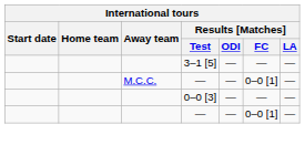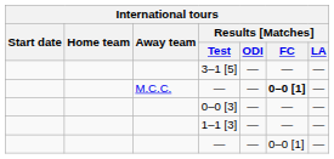 <table class="wikitable">
 <tr>
 <th colspan="7">International tours</th>
 </tr>
 <tr>
 <th rowspan="2">Start date</th>
 <th rowspan="2">Home team</th>
 <th rowspan="2">Away team</th>
 <th colspan="4">Results [Matches]</th>
 </tr>
 <tr>
 <th><a href='#'>Test</a></th>
 <th><a href='#'>ODI</a></th>
 <th><a href='#'>FC</a></th>
 <th><a href='#'>LA</a></th>
 </tr>
 <tr>
 <td><a href='#'></a></td>
 <td></td>
 <td></td>
 <td>3–1 [5]</td>
 <td ; style="text-align:center">—</td>
 <td ; style="text-align:center">—</td>
 <td ; style="text-align:center">—</td>
 </tr>
 <tr>
 <td><a href='#'></a></td>
 <td></td>
 <td><a href='#'>M.C.C.</a></td>
 <td ; style="text-align:center">—</td>
 <td ; style="text-align:center">—</td>
-<td>0–0 [1]</td>
+<td><strong>0–0 [1]</strong></td>
 <td ; style="text-align:center">—</td>
 </tr>
 <tr>
 <td><a href='#'></a></td>
 <td></td>
 <td></td>
 <td>0–0 [3]</td>
 <td ; style="text-align:center">—</td>
 <td ; style="text-align:center">—</td>
 <td ; style="text-align:center">—</td>
 </tr>
 <tr>
 <td><a href='#'></a></td>
 <td></td>
 <td></td>
+<td>1–1 [3]</td>
+<td ; style="text-align:center">—</td>
+<td ; style="text-align:center">—</td>
+<td ; style="text-align:center">—</td>
+</tr>
+<tr>
+<td><a href='#'></a></td>
+<td></td>
+<td></td>
 <td ; style="text-align:center">—</td>
 <td ; style="text-align:center">—</td>
 <td>0–0 [1]</td>
 <td ; style="text-align:center">—</td>
 </tr>
 </table>
